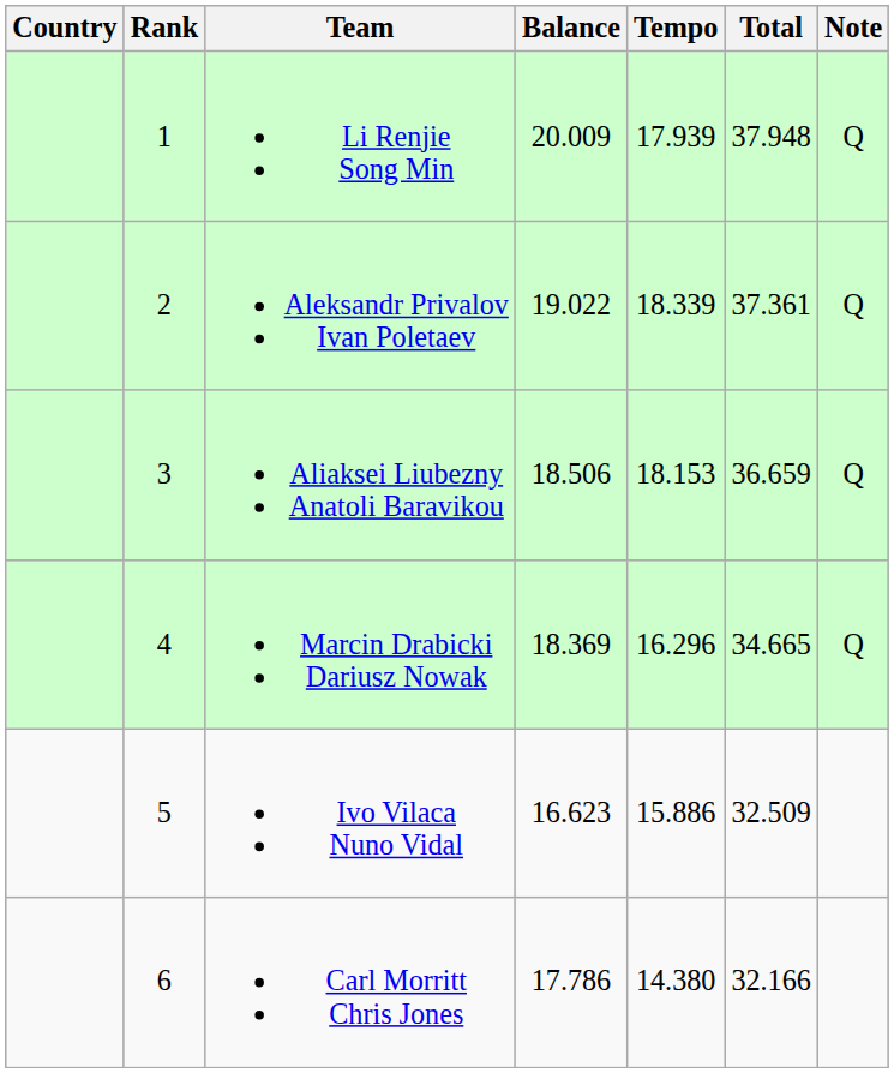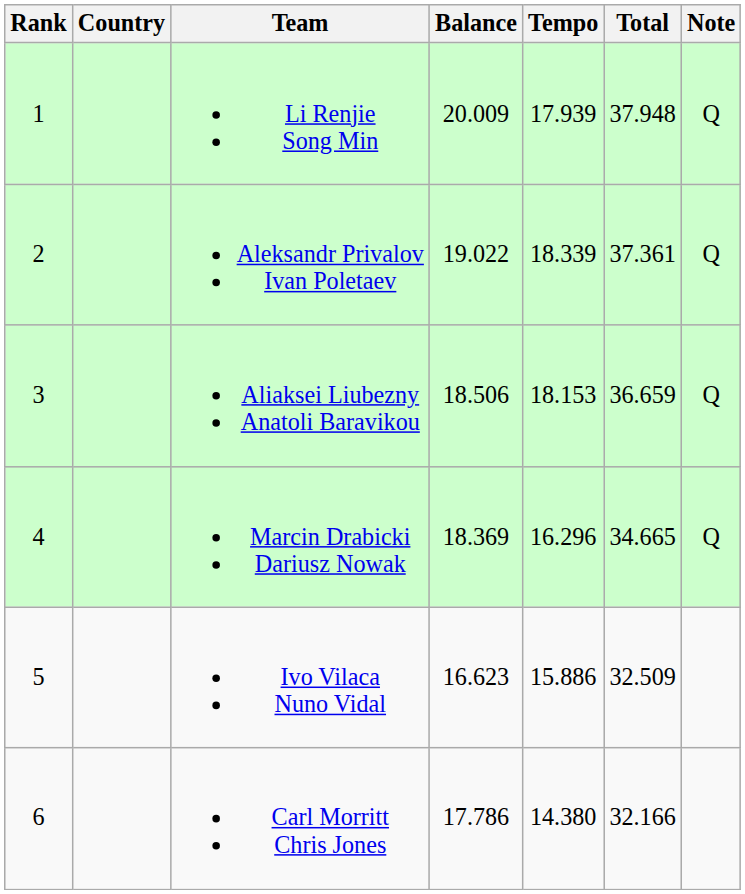 <table class="wikitable sortable" style="text-align:center">
 <tr>
+<th scope=col>Rank</th>
 <th scope=col>Country</th>
-<th scope=col>Rank</th>
 <th scope=col>Team</th>
 <th scope=col>Balance</th>
 <th scope=col>Tempo</th>
 <th scope=col>Total</th>
 <th>Note</th>
 </tr>
 <tr bgcolor=ccffcc>
+<td>1</td>
 <td align=left></td>
-<td>1</td>
 <td><br><ul><li><a href='#'>Li Renjie</a></li><li><a href='#'>Song Min</a></li></ul></td>
 <td>20.009</td>
 <td>17.939</td>
 <td>37.948</td>
 <td>Q</td>
 </tr>
 <tr bgcolor=ccffcc>
+<td>2</td>
 <td align=left></td>
-<td>2</td>
 <td><br><ul><li><a href='#'>Aleksandr Privalov</a></li><li><a href='#'>Ivan Poletaev</a></li></ul></td>
 <td>19.022</td>
 <td>18.339</td>
 <td>37.361</td>
 <td>Q</td>
 </tr>
 <tr bgcolor=ccffcc>
+<td>3</td>
 <td align=left></td>
-<td>3</td>
 <td><br><ul><li><a href='#'>Aliaksei Liubezny</a></li><li><a href='#'>Anatoli Baravikou</a></li></ul></td>
 <td>18.506</td>
 <td>18.153</td>
 <td>36.659</td>
 <td>Q</td>
 </tr>
 <tr bgcolor=ccffcc>
+<td>4</td>
 <td align=left></td>
-<td>4</td>
 <td><br><ul><li><a href='#'>Marcin Drabicki</a></li><li><a href='#'>Dariusz Nowak</a></li></ul></td>
 <td>18.369</td>
 <td>16.296</td>
 <td>34.665</td>
 <td>Q</td>
 </tr>
 <tr>
+<td>5</td>
 <td align=left></td>
-<td>5</td>
 <td><br><ul><li><a href='#'>Ivo Vilaca</a></li><li><a href='#'>Nuno Vidal</a></li></ul></td>
 <td>16.623</td>
 <td>15.886</td>
 <td>32.509</td>
 <td></td>
 </tr>
 <tr>
+<td>6</td>
 <td align=left></td>
-<td>6</td>
 <td><br><ul><li><a href='#'>Carl Morritt</a></li><li><a href='#'>Chris Jones</a></li></ul></td>
 <td>17.786</td>
 <td>14.380</td>
 <td>32.166</td>
 <td></td>
 </tr>
 </table>
